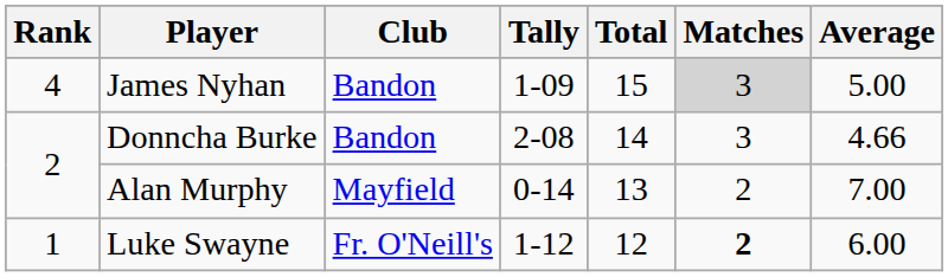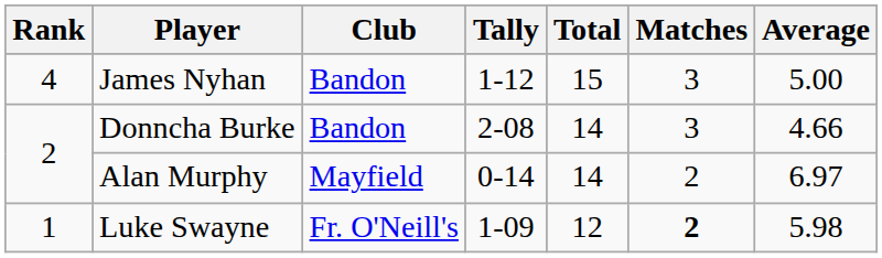 <table class="wikitable">
 <tr>
 <th>Rank</th>
 <th>Player</th>
 <th>Club</th>
 <th>Tally</th>
 <th>Total</th>
 <th>Matches</th>
 <th>Average</th>
 </tr>
 <tr>
 <td rowspan="1" style="text-align:center;">4</td>
 <td>James Nyhan</td>
 <td><a href='#'>Bandon</a></td>
-<td align=center>1-09</td>
+<td align=center>1-12</td>
 <td align=center>15</td>
-<td align=center style="background: lightgrey;">3</td>
+<td align=center>3</td>
 <td align=center>5.00</td>
 </tr>
 <tr>
 <td rowspan="2" style="text-align:center;">2</td>
 <td>Donncha Burke</td>
 <td><a href='#'>Bandon</a></td>
 <td align=center>2-08</td>
 <td align=center>14</td>
 <td align=center>3</td>
 <td align=center>4.66</td>
 </tr>
 <tr>
 <td>Alan Murphy</td>
 <td><a href='#'>Mayfield</a></td>
 <td align=center>0-14</td>
-<td align=center>13</td>
+<td align=center>14</td>
 <td align=center>2</td>
-<td align=center>7.00</td>
+<td align=center>6.97</td>
 </tr>
 <tr>
 <td rowspan="1" style="text-align:center;">1</td>
 <td>Luke Swayne</td>
 <td><a href='#'>Fr. O'Neill's</a></td>
-<td align=center>1-12</td>
+<td align=center>1-09</td>
 <td align=center>12</td>
 <td align=center><strong>2</strong></td>
-<td align=center>6.00</td>
+<td align=center>5.98</td>
 </tr>
 </table>
